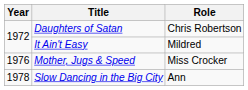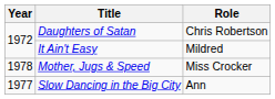 <table class="wikitable">
 <tr>
 <th>Year</th>
 <th>Title</th>
 <th>Role</th>
 </tr>
 <tr>
 <td rowspan=2>1972</td>
 <td><em><a href='#'>Daughters of Satan</a></em></td>
 <td>Chris Robertson</td>
 </tr>
 <tr>
 <td><em><a href='#'>It Ain't Easy</a></em></td>
 <td>Mildred</td>
 </tr>
 <tr>
-<td>1976</td>
+<td>1978</td>
 <td><em><a href='#'>Mother, Jugs & Speed</a></em></td>
 <td>Miss Crocker</td>
 </tr>
 <tr>
-<td>1978</td>
+<td>1977</td>
 <td><em><a href='#'>Slow Dancing in the Big City</a></em></td>
 <td>Ann</td>
 </tr>
 </table>
